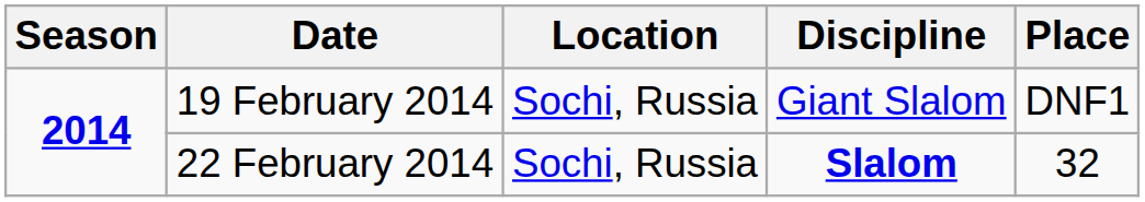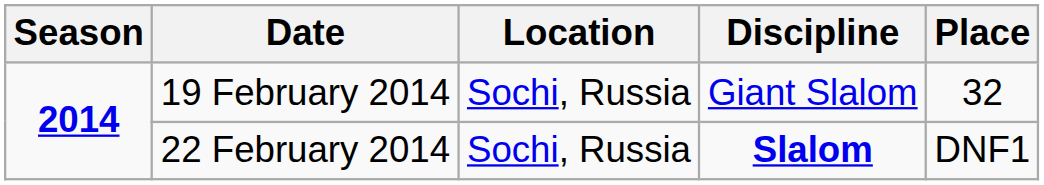 <table class="wikitable">
 <tr>
 <th>Season</th>
 <th>Date</th>
 <th>Location</th>
 <th>Discipline</th>
 <th>Place</th>
 </tr>
 <tr align=center>
 <td center rowspan=2><strong><a href='#'>2014</a></strong></td>
 <td>19 February 2014</td>
 <td> <a href='#'>Sochi</a>, Russia</td>
 <td><a href='#'>Giant Slalom</a></td>
-<td>DNF1</td>
+<td>32</td>
 </tr>
 <tr align=center>
 <td>22 February 2014</td>
 <td> <a href='#'>Sochi</a>, Russia</td>
 <td><strong><a href='#'>Slalom</a></strong></td>
-<td>32</td>
+<td>DNF1</td>
 </tr>
 </table>
